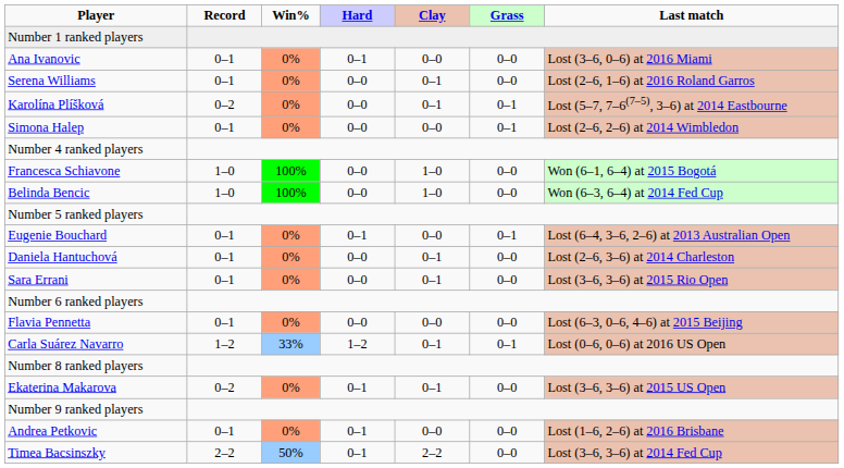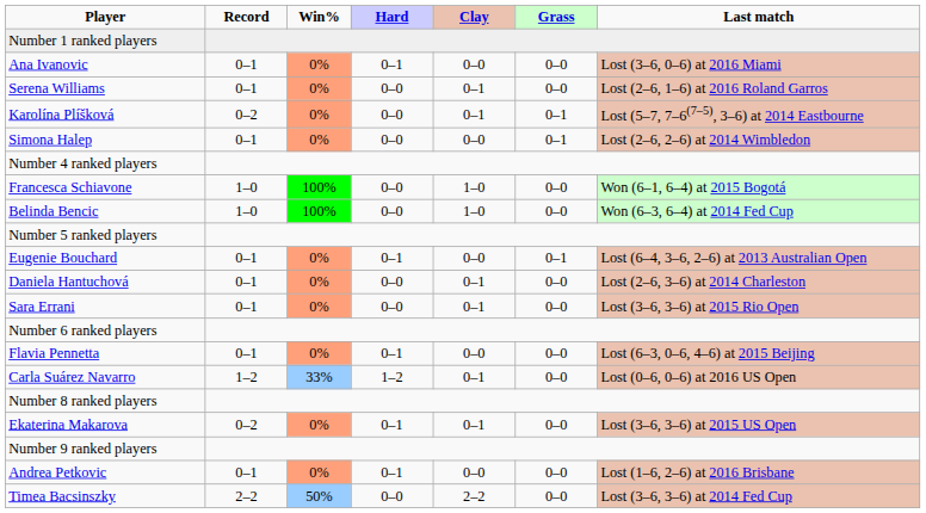 <table class="wikitable sortable" style=font-size:97%;text-align:center>
 <tr>
 <td width=205><strong>Player</strong></td>
 <td width=80><strong>Record</strong></td>
 <td width=60><strong>Win%</strong></td>
 <td width=80 bgcolor=CCCCFF><strong><a href='#'>Hard</a></strong></td>
 <td width=80 bgcolor=EBC2AF><strong><a href='#'>Clay</a></strong></td>
 <td width=80 bgcolor=CCFFCC><strong><a href='#'>Grass</a></strong></td>
 <td width=335><strong>Last match</strong></td>
 </tr>
 <tr bgcolor=efefef>
 <td align=left>Number 1 ranked players</td>
 <td colspan=7></td>
 </tr>
 <tr>
 <td align=left> <a href='#'>Ana Ivanovic</a></td>
 <td>0–1</td>
 <td bgcolor=FFA07A>0%</td>
 <td>0–1</td>
 <td>0–0</td>
 <td>0–0</td>
 <td bgcolor=ebc2af align=left>Lost (3–6, 0–6) at <a href='#'>2016 Miami</a></td>
 </tr>
 <tr>
 <td align=left> <a href='#'>Serena Williams</a></td>
 <td>0–1</td>
 <td bgcolor=FFA07A>0%</td>
 <td>0–0</td>
 <td>0–1</td>
 <td>0–0</td>
 <td bgcolor=ebc2af align=left>Lost (2–6, 1–6) at <a href='#'>2016 Roland Garros</a></td>
 </tr>
 <tr>
 <td align=left> <a href='#'>Karolína Plíšková</a></td>
 <td>0–2</td>
 <td bgcolor=ffa07a>0%</td>
 <td>0–0</td>
 <td>0–1</td>
 <td>0–1</td>
 <td bgcolor=ebc2af align=left>Lost (5–7, 7–6<sup>(7–5)</sup>, 3–6) at <a href='#'>2014 Eastbourne</a></td>
 </tr>
 <tr>
 <td align=left> <a href='#'>Simona Halep</a></td>
 <td>0–1</td>
 <td bgcolor=FFA07A>0%</td>
 <td>0–0</td>
 <td>0–0</td>
 <td>0–1</td>
 <td bgcolor=ebc2af align=left>Lost (2–6, 2–6) at <a href='#'>2014 Wimbledon</a></td>
 </tr>
 <tr>
 <td align=left>Number 4 ranked players</td>
 <td colspan=7></td>
 </tr>
 <tr>
 <td align=left> <a href='#'>Francesca Schiavone</a></td>
 <td>1–0</td>
 <td bgcolor=lime>100%</td>
 <td>0–0</td>
 <td>1–0</td>
 <td>0–0</td>
 <td bgcolor=ccffcc align=left>Won (6–1, 6–4) at <a href='#'>2015 Bogotá</a></td>
 </tr>
 <tr>
 <td align=left> <a href='#'>Belinda Bencic</a></td>
 <td>1–0</td>
 <td bgcolor=lime>100%</td>
 <td>0–0</td>
 <td>1–0</td>
 <td>0–0</td>
 <td bgcolor=ccffcc align=left>Won (6–3, 6–4) at <a href='#'>2014 Fed Cup</a></td>
 </tr>
 <tr>
 <td align=left>Number 5 ranked players</td>
 <td colspan=7></td>
 </tr>
 <tr>
 <td align=left> <a href='#'>Eugenie Bouchard</a></td>
 <td>0–1</td>
 <td bgcolor=FFA07A>0%</td>
 <td>0–1</td>
 <td>0–0</td>
 <td>0–1</td>
 <td bgcolor=ebc2af align=left>Lost (6–4, 3–6, 2–6) at <a href='#'>2013 Australian Open</a></td>
 </tr>
 <tr>
 <td align=left> <a href='#'>Daniela Hantuchová</a></td>
 <td>0–1</td>
 <td bgcolor=FFA07A>0%</td>
 <td>0–0</td>
 <td>0–1</td>
 <td>0–0</td>
 <td bgcolor=ebc2af align=left>Lost (2–6, 3–6) at <a href='#'>2014 Charleston</a></td>
 </tr>
 <tr>
 <td align=left> <a href='#'>Sara Errani</a></td>
 <td>0–1</td>
 <td bgcolor=FFA07A>0%</td>
 <td>0–0</td>
 <td>0–1</td>
 <td>0–0</td>
 <td bgcolor=ebc2af align=left>Lost (3–6, 3–6) at <a href='#'>2015 Rio Open</a></td>
 </tr>
 <tr>
 <td align=left>Number 6 ranked players</td>
 <td colspan=7></td>
 </tr>
 <tr>
 <td align=left> <a href='#'>Flavia Pennetta</a></td>
 <td>0–1</td>
 <td bgcolor=FFA07A>0%</td>
-<td>0–0</td>
+<td>0–1</td>
 <td>0–0</td>
 <td>0–0</td>
 <td bgcolor=ebc2af align=left>Lost (6–3, 0–6, 4–6) at <a href='#'>2015 Beijing</a></td>
 </tr>
 <tr>
 <td align=left> <a href='#'>Carla Suárez Navarro</a></td>
 <td>1–2</td>
 <td bgcolor=99ccff>33%</td>
 <td>1–2</td>
 <td>0–1</td>
-<td>0–1</td>
+<td>0–0</td>
 <td bgcolor=ebc2af align=left>Lost (0–6, 0–6) at 2016 US Open</td>
 </tr>
 <tr>
 <td align=left>Number 8 ranked players</td>
 <td colspan=7></td>
 </tr>
 <tr>
 <td align=left> <a href='#'>Ekaterina Makarova</a></td>
 <td>0–2</td>
 <td bgcolor=FFA07A>0%</td>
 <td>0–1</td>
 <td>0–1</td>
 <td>0–0</td>
 <td bgcolor=ebc2af align=left>Lost (3–6, 3–6) at <a href='#'>2015 US Open</a></td>
 </tr>
 <tr>
 <td align=left>Number 9 ranked players</td>
 <td colspan=7></td>
 </tr>
 <tr>
 <td align=left> <a href='#'>Andrea Petkovic</a></td>
 <td>0–1</td>
 <td bgcolor=FFA07A>0%</td>
 <td>0–1</td>
 <td>0–0</td>
 <td>0–0</td>
 <td bgcolor=ebc2af align=left>Lost (1–6, 2–6) at <a href='#'>2016 Brisbane</a></td>
 </tr>
 <tr>
 <td align=left> <a href='#'>Timea Bacsinszky</a></td>
 <td>2–2</td>
 <td bgcolor=99ccff>50%</td>
-<td>0–1</td>
+<td>0–0</td>
 <td>2–2</td>
 <td>0–0</td>
 <td bgcolor=ebc2af align=left>Lost (3–6, 3–6) at <a href='#'>2014 Fed Cup</a></td>
 </tr>
 </table>
